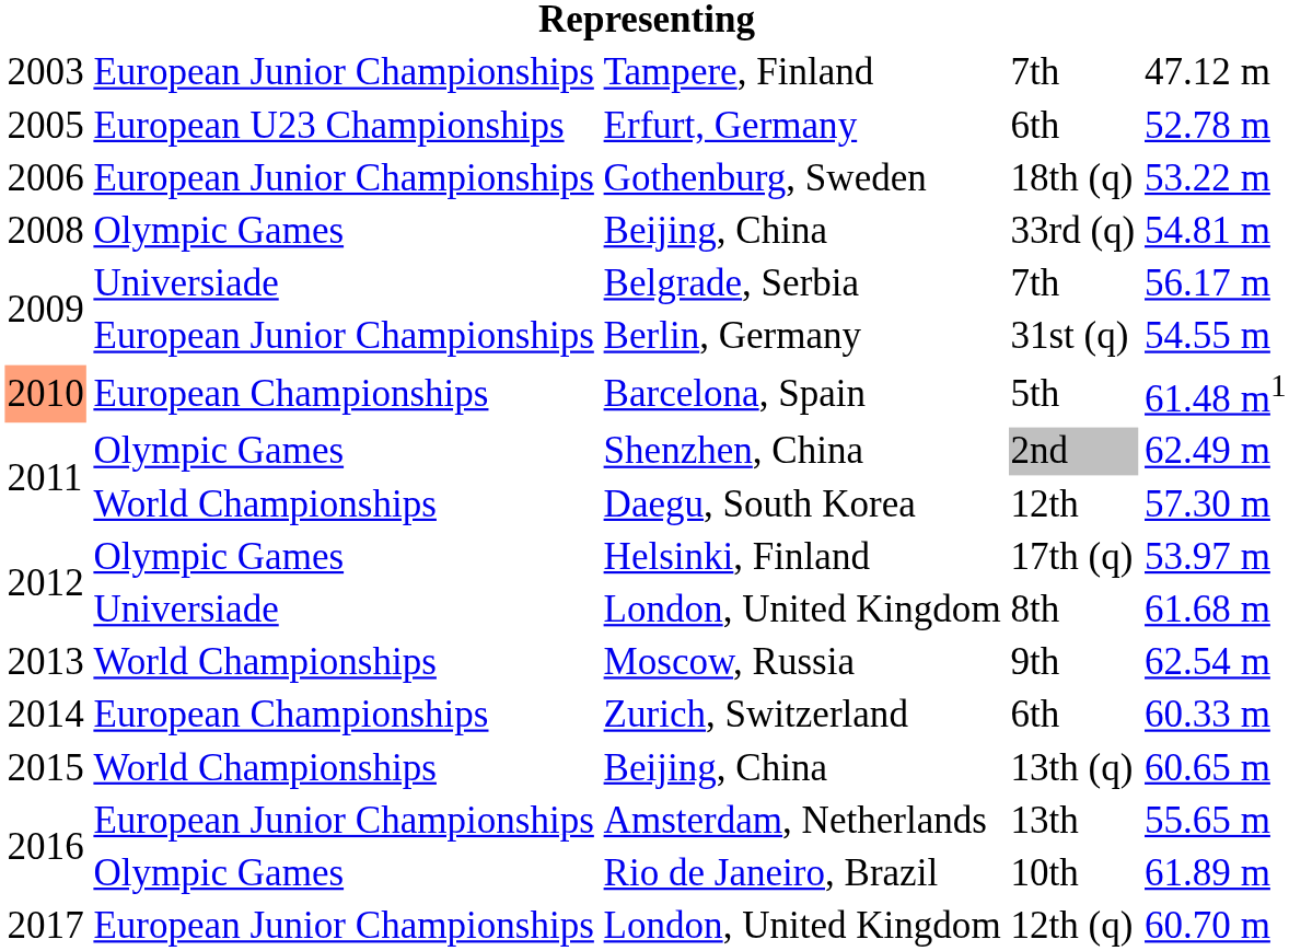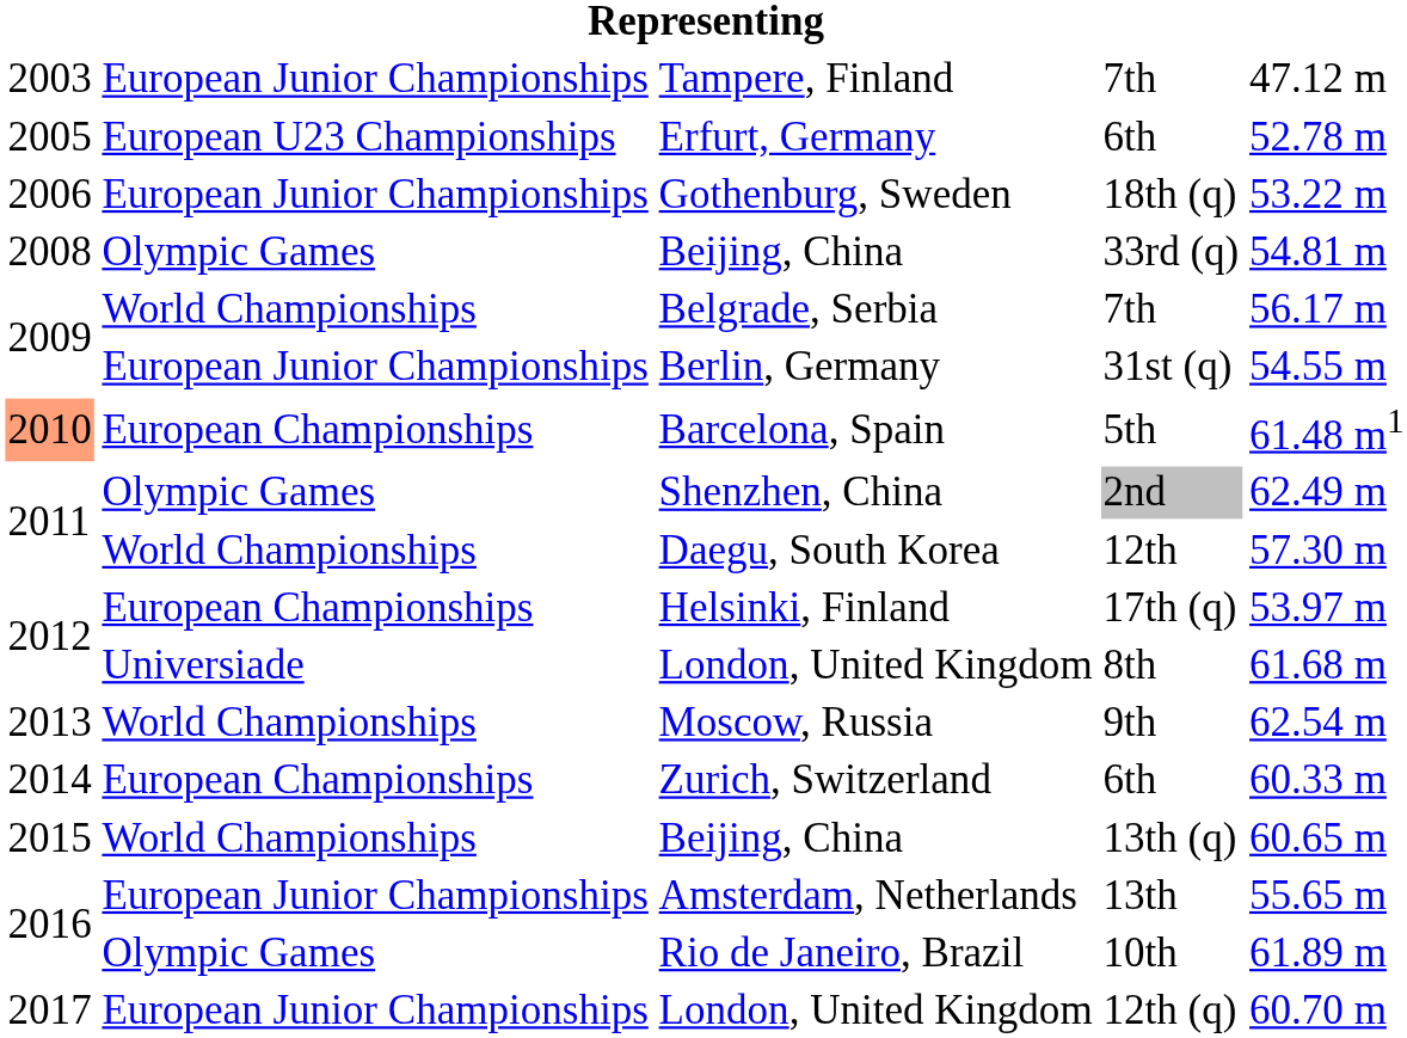 <table>
 <tr>
 <th colspan="5">Representing </th>
 </tr>
 <tr>
 <td>2003</td>
 <td><a href='#'>European Junior Championships</a></td>
 <td><a href='#'>Tampere</a>, Finland</td>
 <td>7th</td>
 <td>47.12 m</td>
 </tr>
 <tr>
 <td>2005</td>
 <td><a href='#'>European U23 Championships</a></td>
 <td><a href='#'>Erfurt, Germany</a></td>
 <td>6th</td>
 <td><a href='#'>52.78 m</a></td>
 </tr>
 <tr>
 <td>2006</td>
 <td><a href='#'>European Junior Championships</a></td>
 <td><a href='#'>Gothenburg</a>, Sweden</td>
 <td>18th (q)</td>
 <td><a href='#'>53.22 m</a></td>
 </tr>
 <tr>
 <td>2008</td>
 <td><a href='#'>Olympic Games</a></td>
 <td><a href='#'>Beijing</a>, China</td>
 <td>33rd (q)</td>
 <td><a href='#'>54.81 m</a></td>
 </tr>
 <tr>
 <td rowspan=2>2009</td>
-<td><a href='#'>Universiade</a></td>
+<td><a href='#'>World Championships</a></td>
 <td><a href='#'>Belgrade</a>, Serbia</td>
 <td>7th</td>
 <td><a href='#'>56.17 m</a></td>
 </tr>
 <tr>
 <td><a href='#'>European Junior Championships</a></td>
 <td><a href='#'>Berlin</a>, Germany</td>
 <td>31st (q)</td>
 <td><a href='#'>54.55 m</a></td>
 </tr>
 <tr>
 <td style="background: lightsalmon;">2010</td>
 <td><a href='#'>European Championships</a></td>
 <td><a href='#'>Barcelona</a>, Spain</td>
 <td>5th</td>
 <td><a href='#'>61.48 m</a><sup>1</sup></td>
 </tr>
 <tr>
 <td rowspan=2>2011</td>
 <td><a href='#'>Olympic Games</a></td>
 <td><a href='#'>Shenzhen</a>, China</td>
 <td style="background:silver;">2nd</td>
 <td><a href='#'>62.49 m</a></td>
 </tr>
 <tr>
 <td><a href='#'>World Championships</a></td>
 <td><a href='#'>Daegu</a>, South Korea</td>
 <td>12th</td>
 <td><a href='#'>57.30 m</a></td>
 </tr>
 <tr>
 <td rowspan=2>2012</td>
-<td><a href='#'>Olympic Games</a></td>
+<td><a href='#'>European Championships</a></td>
 <td><a href='#'>Helsinki</a>, Finland</td>
 <td>17th (q)</td>
 <td><a href='#'>53.97 m</a></td>
 </tr>
 <tr>
 <td><a href='#'>Universiade</a></td>
 <td><a href='#'>London</a>, United Kingdom</td>
 <td>8th</td>
 <td><a href='#'>61.68 m</a></td>
 </tr>
 <tr>
 <td>2013</td>
 <td><a href='#'>World Championships</a></td>
 <td><a href='#'>Moscow</a>, Russia</td>
 <td>9th</td>
 <td><a href='#'>62.54 m</a></td>
 </tr>
 <tr>
 <td>2014</td>
 <td><a href='#'>European Championships</a></td>
 <td><a href='#'>Zurich</a>, Switzerland</td>
 <td>6th</td>
 <td><a href='#'>60.33 m</a></td>
 </tr>
 <tr>
 <td>2015</td>
 <td><a href='#'>World Championships</a></td>
 <td><a href='#'>Beijing</a>, China</td>
 <td>13th (q)</td>
 <td><a href='#'>60.65 m</a></td>
 </tr>
 <tr>
 <td rowspan=2>2016</td>
 <td><a href='#'>European Junior Championships</a></td>
 <td><a href='#'>Amsterdam</a>, Netherlands</td>
 <td>13th</td>
 <td><a href='#'>55.65 m</a></td>
 </tr>
 <tr>
 <td><a href='#'>Olympic Games</a></td>
 <td><a href='#'>Rio de Janeiro</a>, Brazil</td>
 <td>10th</td>
 <td><a href='#'>61.89 m</a></td>
 </tr>
 <tr>
 <td>2017</td>
 <td><a href='#'>European Junior Championships</a></td>
 <td><a href='#'>London</a>, United Kingdom</td>
 <td>12th (q)</td>
 <td><a href='#'>60.70 m</a></td>
 </tr>
 </table>
